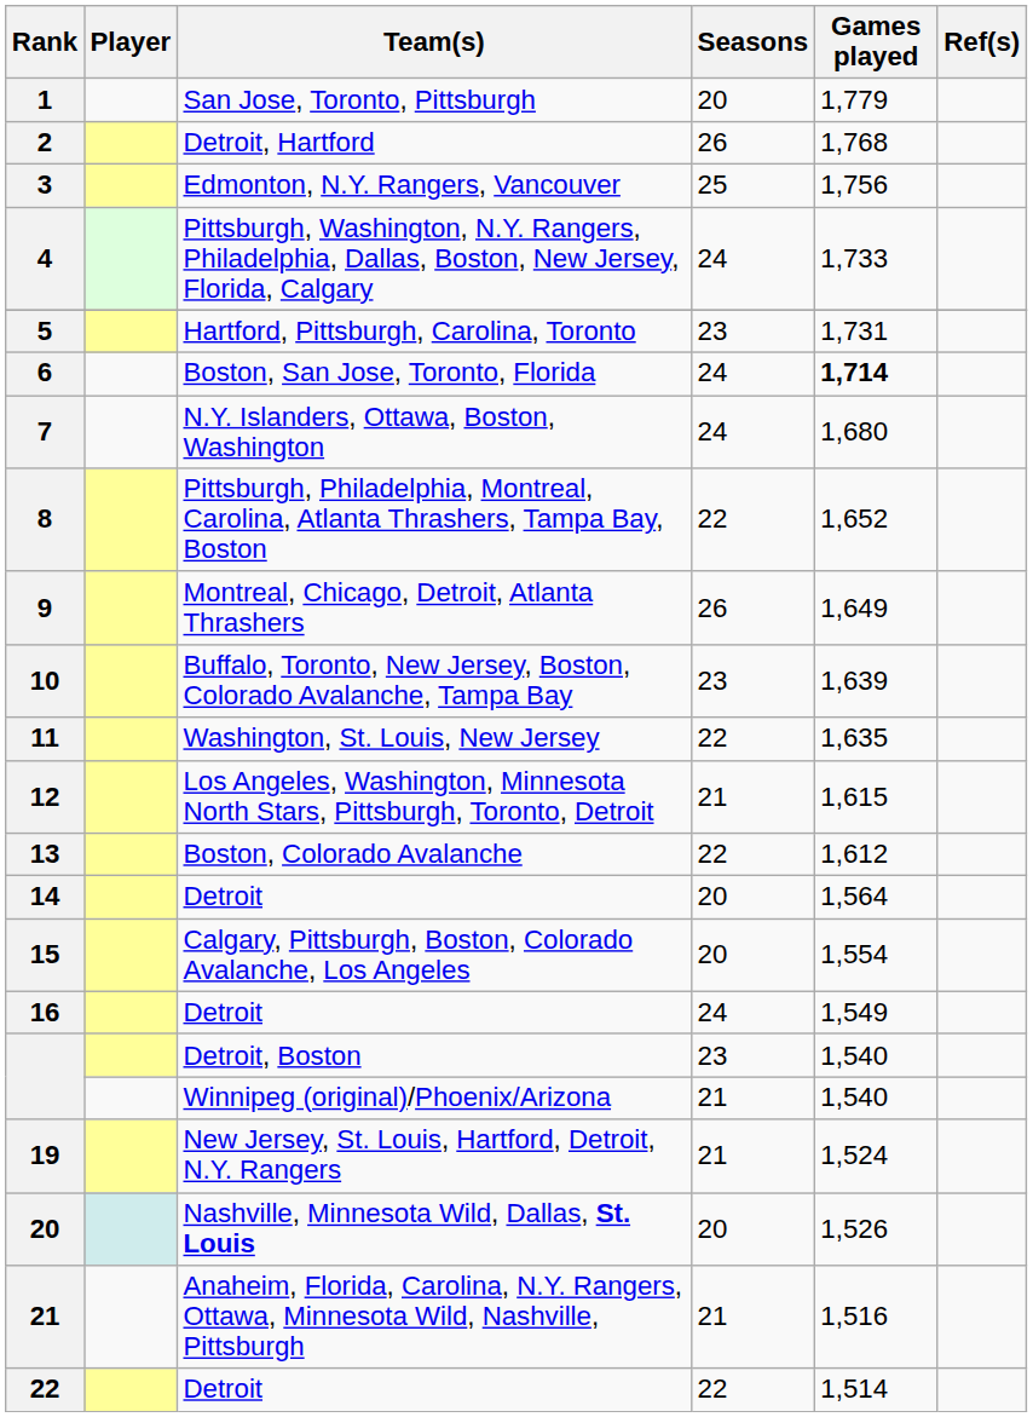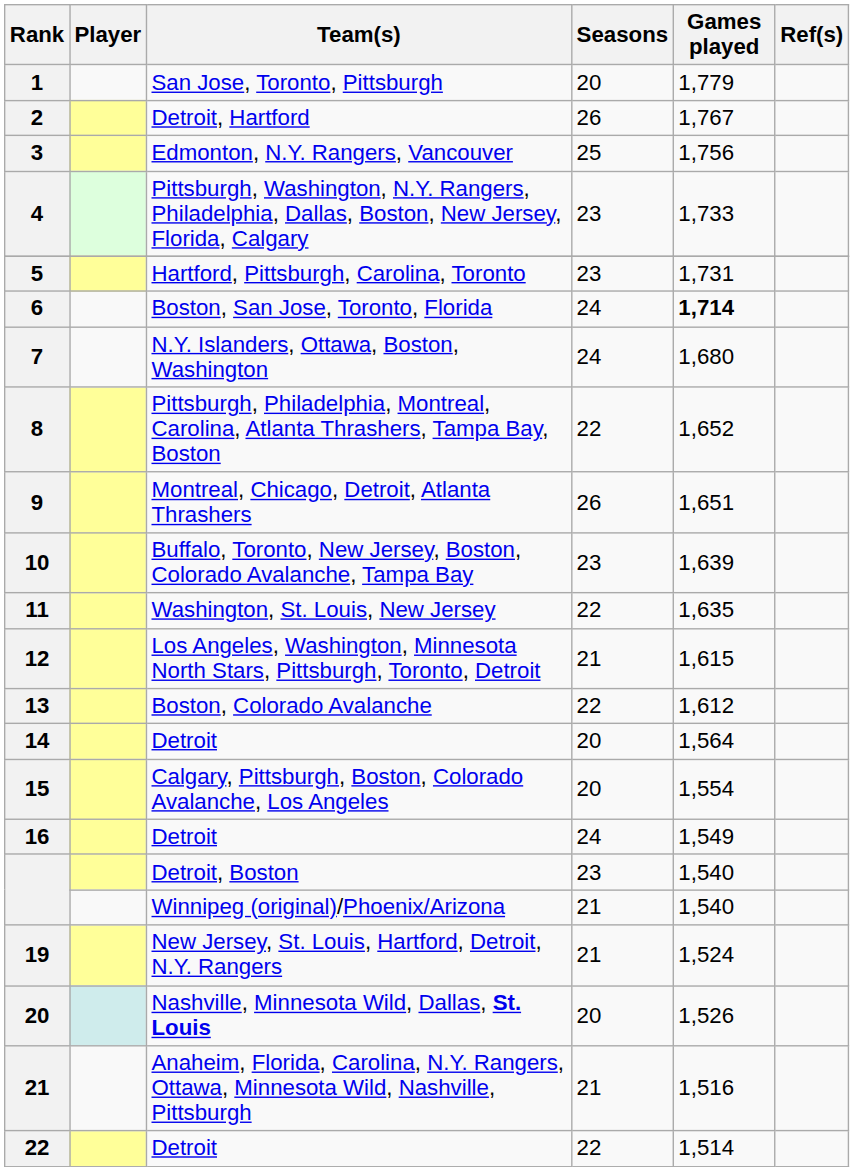 <table class="wikitable sortable plainrowheaders">
 <tr>
 <th scope="col">Rank</th>
 <th scope="col">Player</th>
 <th scope="col" class="unsortable">Team(s)</th>
 <th scope="col">Seasons</th>
 <th scope="col">Games played</th>
 <th scope="col" class="unsortable">Ref(s)</th>
 </tr>
 <tr>
 <th scope="row">1</th>
 <td></td>
 <td><a href='#'>San Jose</a>, <a href='#'>Toronto</a>, <a href='#'>Pittsburgh</a></td>
 <td>20</td>
 <td>1,779</td>
 <td></td>
 </tr>
 <tr>
 <th scope="row">2</th>
 <td style="background:#FFFF99"></td>
 <td><a href='#'>Detroit</a>, <a href='#'>Hartford</a></td>
 <td>26</td>
-<td>1,768</td>
+<td>1,767</td>
 <td></td>
 </tr>
 <tr>
 <th scope="row">3</th>
 <td style="background:#FFFF99"></td>
 <td><a href='#'>Edmonton</a>, <a href='#'>N.Y. Rangers</a>, <a href='#'>Vancouver</a></td>
 <td>25</td>
 <td>1,756</td>
 <td></td>
 </tr>
 <tr>
 <th scope="row">4</th>
 <td style="background:#DDFFDD"></td>
 <td><a href='#'>Pittsburgh</a>, <a href='#'>Washington</a>, <a href='#'>N.Y. Rangers</a>, <a href='#'>Philadelphia</a>, <a href='#'>Dallas</a>, <a href='#'>Boston</a>, <a href='#'>New Jersey</a>, <a href='#'>Florida</a>, <a href='#'>Calgary</a></td>
-<td>24</td>
+<td>23</td>
 <td>1,733</td>
 <td></td>
 </tr>
 <tr>
 </tr>
 <tr>
 <th scope="row">5</th>
 <td style="background:#FFFF99"></td>
 <td><a href='#'>Hartford</a>, <a href='#'>Pittsburgh</a>, <a href='#'>Carolina</a>, <a href='#'>Toronto</a></td>
 <td>23</td>
 <td>1,731</td>
 <td></td>
 </tr>
 <tr>
 <th scope="row">6</th>
 <td></td>
 <td><a href='#'>Boston</a>, <a href='#'>San Jose</a>, <a href='#'>Toronto</a>, <a href='#'>Florida</a></td>
 <td>24</td>
 <td><strong>1,714</strong></td>
 <td></td>
 </tr>
 <tr>
 <th scope="row">7</th>
 <td></td>
 <td><a href='#'>N.Y. Islanders</a>, <a href='#'>Ottawa</a>, <a href='#'>Boston</a>, <a href='#'>Washington</a></td>
 <td>24</td>
 <td>1,680</td>
 <td></td>
 </tr>
 <tr>
 <th scope="row">8</th>
 <td style="background:#FFFF99"></td>
 <td><a href='#'>Pittsburgh</a>, <a href='#'>Philadelphia</a>, <a href='#'>Montreal</a>, <a href='#'>Carolina</a>, <a href='#'>Atlanta Thrashers</a>, <a href='#'>Tampa Bay</a>, <a href='#'>Boston</a></td>
 <td>22</td>
 <td>1,652</td>
 <td></td>
 </tr>
 <tr>
 <th scope="row">9</th>
 <td style="background:#FFFF99"></td>
 <td><a href='#'>Montreal</a>, <a href='#'>Chicago</a>, <a href='#'>Detroit</a>, <a href='#'>Atlanta Thrashers</a></td>
 <td>26</td>
-<td>1,649</td>
+<td>1,651</td>
 <td></td>
 </tr>
 <tr>
 <th scope="row">10</th>
 <td style="background:#FFFF99"></td>
 <td><a href='#'>Buffalo</a>, <a href='#'>Toronto</a>, <a href='#'>New Jersey</a>, <a href='#'>Boston</a>, <a href='#'>Colorado Avalanche</a>, <a href='#'>Tampa Bay</a></td>
 <td>23</td>
 <td>1,639</td>
 <td></td>
 </tr>
 <tr>
 <th scope="row">11</th>
 <td style="background:#FFFF99"></td>
 <td><a href='#'>Washington</a>, <a href='#'>St. Louis</a>, <a href='#'>New Jersey</a></td>
 <td>22</td>
 <td>1,635</td>
 <td></td>
 </tr>
 <tr>
 <th scope="row">12</th>
 <td style="background:#FFFF99"></td>
 <td><a href='#'>Los Angeles</a>, <a href='#'>Washington</a>, <a href='#'>Minnesota North Stars</a>, <a href='#'>Pittsburgh</a>, <a href='#'>Toronto</a>, <a href='#'>Detroit</a></td>
 <td>21</td>
 <td>1,615</td>
 <td></td>
 </tr>
 <tr>
 <th scope="row">13</th>
 <td style="background:#FFFF99"></td>
 <td><a href='#'>Boston</a>, <a href='#'>Colorado Avalanche</a></td>
 <td>22</td>
 <td>1,612</td>
 <td></td>
 </tr>
 <tr>
 <th scope="row">14</th>
 <td style="background:#FFFF99"></td>
 <td><a href='#'>Detroit</a></td>
 <td>20</td>
 <td>1,564</td>
 <td></td>
 </tr>
 <tr>
 <th scope="row">15</th>
 <td style="background:#FFFF99"> </td>
 <td><a href='#'>Calgary</a>, <a href='#'>Pittsburgh</a>, <a href='#'>Boston</a>, <a href='#'>Colorado Avalanche</a>, <a href='#'>Los Angeles</a></td>
 <td>20</td>
 <td>1,554</td>
 <td></td>
 </tr>
 <tr>
 <th scope="row">16</th>
 <td style="background:#FFFF99"></td>
 <td><a href='#'>Detroit</a></td>
 <td>24</td>
 <td>1,549</td>
 <td></td>
 </tr>
 <tr>
 <th scope="row" rowspan=2></th>
 <td style="background:#FFFF99"></td>
 <td><a href='#'>Detroit</a>, <a href='#'>Boston</a></td>
 <td>23</td>
 <td>1,540</td>
 <td></td>
 </tr>
 <tr>
 <td></td>
 <td><a href='#'>Winnipeg (original)</a>/<a href='#'>Phoenix/Arizona</a></td>
 <td>21</td>
 <td>1,540</td>
 <td></td>
 </tr>
 <tr>
 <th scope="row">19</th>
 <td style="background:#FFFF99"></td>
 <td><a href='#'>New Jersey</a>, <a href='#'>St. Louis</a>, <a href='#'>Hartford</a>, <a href='#'>Detroit</a>, <a href='#'>N.Y. Rangers</a></td>
 <td>21</td>
 <td>1,524</td>
 <td></td>
 </tr>
 <tr>
 <th scope="row">20</th>
 <td style="background:#CFECEC"></td>
 <td><a href='#'>Nashville</a>, <a href='#'>Minnesota Wild</a>, <a href='#'>Dallas</a>, <strong><a href='#'>St. Louis</a></strong></td>
 <td>20</td>
 <td>1,526</td>
 <td></td>
 </tr>
 <tr>
 <th scope="row">21</th>
 <td></td>
 <td><a href='#'>Anaheim</a>, <a href='#'>Florida</a>, <a href='#'>Carolina</a>, <a href='#'>N.Y. Rangers</a>, <a href='#'>Ottawa</a>, <a href='#'>Minnesota Wild</a>, <a href='#'>Nashville</a>, <a href='#'>Pittsburgh</a></td>
 <td>21</td>
 <td>1,516</td>
 <td></td>
 </tr>
 <tr>
 <th scope="row">22</th>
 <td style="background:#FFFF99"></td>
 <td><a href='#'>Detroit</a></td>
 <td>22</td>
 <td>1,514</td>
 <td></td>
 </tr>
 </table>
